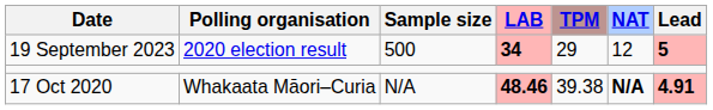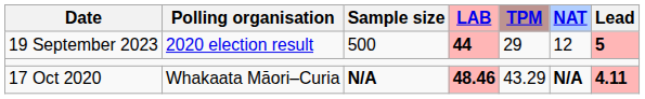 <table class="wikitable">
 <tr>
 <th>Date</th>
 <th>Polling organisation</th>
 <th>Sample size</th>
 <th style="background-color:#FFB6B6"><a href='#'>LAB</a></th>
 <th style="background-color:#BD9490"><a href='#'>TPM</a></th>
 <th style="background-color:#B0CEFF"><a href='#'>NAT</a></th>
 <th>Lead</th>
 </tr>
 <tr>
 <td>19 September 2023</td>
 <td><a href='#'>2020 election result</a></td>
 <td>500</td>
-<td style="background-color:#FFB6B6;"><strong>34</strong></td>
+<td style="background-color:#FFB6B6;"><strong>44</strong></td>
 <td>29</td>
 <td>12</td>
 <td style="background:#FFB6B6"><strong>5</strong></td>
 </tr>
 <tr>
 <td colspan="10"></td>
 </tr>
 <tr>
 <td>17 Oct 2020</td>
 <td>Whakaata Māori–Curia</td>
-<td>N/A</td>
+<td><strong>N/A</strong></td>
 <td style="background-color:#FFB6B6;"><strong>48.46</strong></td>
-<td>39.38</td>
+<td>43.29</td>
 <td><strong>N/A</strong></td>
-<td style="background-color:#FFB6B6;"><strong>4.91</strong></td>
+<td style="background-color:#FFB6B6;"><strong>4.11</strong></td>
 </tr>
 </table>
